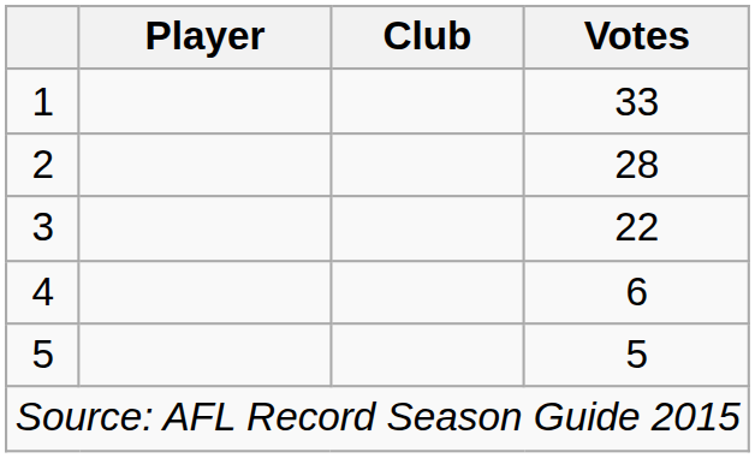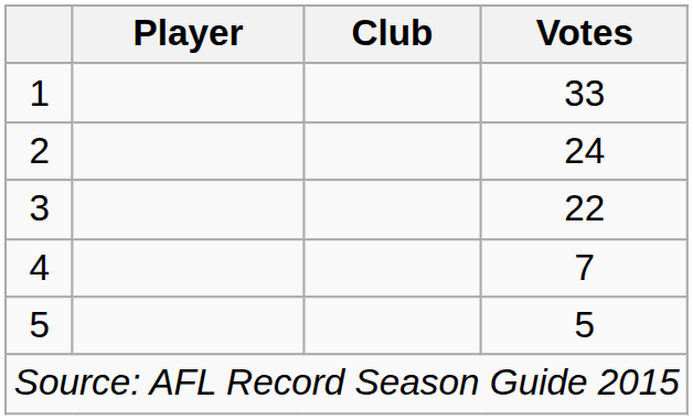 <table class="wikitable sortable" style="text-align:center">
 <tr>
 <th></th>
 <th>Player</th>
 <th>Club</th>
 <th>Votes</th>
 </tr>
 <tr>
 <td>1</td>
 <td></td>
 <td></td>
 <td>33</td>
 </tr>
 <tr>
 <td>2</td>
 <td></td>
 <td></td>
-<td>28</td>
+<td>24</td>
 </tr>
 <tr>
 <td>3</td>
 <td></td>
 <td></td>
 <td>22</td>
 </tr>
 <tr>
 <td>4</td>
 <td></td>
 <td></td>
-<td>6</td>
+<td>7</td>
 </tr>
 <tr>
 <td>5</td>
 <td></td>
 <td></td>
 <td>5</td>
 </tr>
 <tr class="sortbottom">
 <td colspan=4><em>Source: AFL Record Season Guide 2015</em></td>
 </tr>
 </table>
